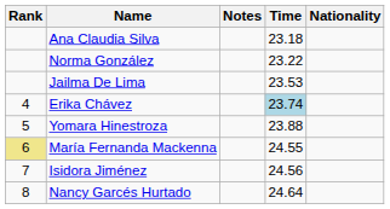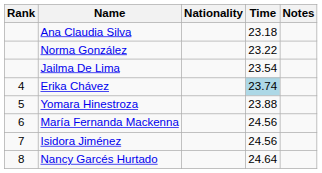 <table class="wikitable sortable" style="text-align:center">
 <tr>
 <th>Rank</th>
 <th>Name</th>
+<th>Nationality</th>
+<th>Time</th>
 <th>Notes</th>
-<th>Time</th>
-<th>Nationality</th>
 </tr>
 <tr>
 <td></td>
 <td align=left><a href='#'>Ana Claudia Silva</a></td>
+<td align=left></td>
+<td>23.18</td>
 <td></td>
-<td>23.18</td>
-<td align=left></td>
 </tr>
 <tr>
 <td></td>
 <td align=left><a href='#'>Norma González</a></td>
+<td align=left></td>
+<td>23.22</td>
 <td></td>
-<td>23.22</td>
-<td align=left></td>
 </tr>
 <tr>
 <td></td>
 <td align=left><a href='#'>Jailma De Lima</a></td>
+<td align=left></td>
+<td>23.54</td>
 <td></td>
-<td>23.53</td>
-<td align=left></td>
 </tr>
 <tr>
 <td>4</td>
 <td align=left><a href='#'>Erika Chávez</a></td>
+<td align=left></td>
+<td style="background: lightblue;">23.74</td>
 <td></td>
-<td style="background: lightblue;">23.74</td>
-<td align=left></td>
 </tr>
 <tr>
 <td>5</td>
 <td align=left><a href='#'>Yomara Hinestroza</a></td>
+<td align=left></td>
+<td>23.88</td>
 <td></td>
-<td>23.88</td>
-<td align=left></td>
 </tr>
 <tr>
-<td style="background: khaki;">6</td>
+<td>6</td>
 <td align=left><a href='#'>María Fernanda Mackenna</a></td>
+<td align=left></td>
+<td>24.56</td>
 <td></td>
-<td>24.55</td>
-<td align=left></td>
 </tr>
 <tr>
 <td>7</td>
 <td align=left><a href='#'>Isidora Jiménez</a></td>
+<td align=left></td>
+<td>24.56</td>
 <td></td>
-<td>24.56</td>
-<td align=left></td>
 </tr>
 <tr>
 <td>8</td>
 <td align=left><a href='#'>Nancy Garcés Hurtado</a></td>
+<td align=left></td>
+<td>24.64</td>
 <td></td>
-<td>24.64</td>
-<td align=left></td>
 </tr>
 </table>
